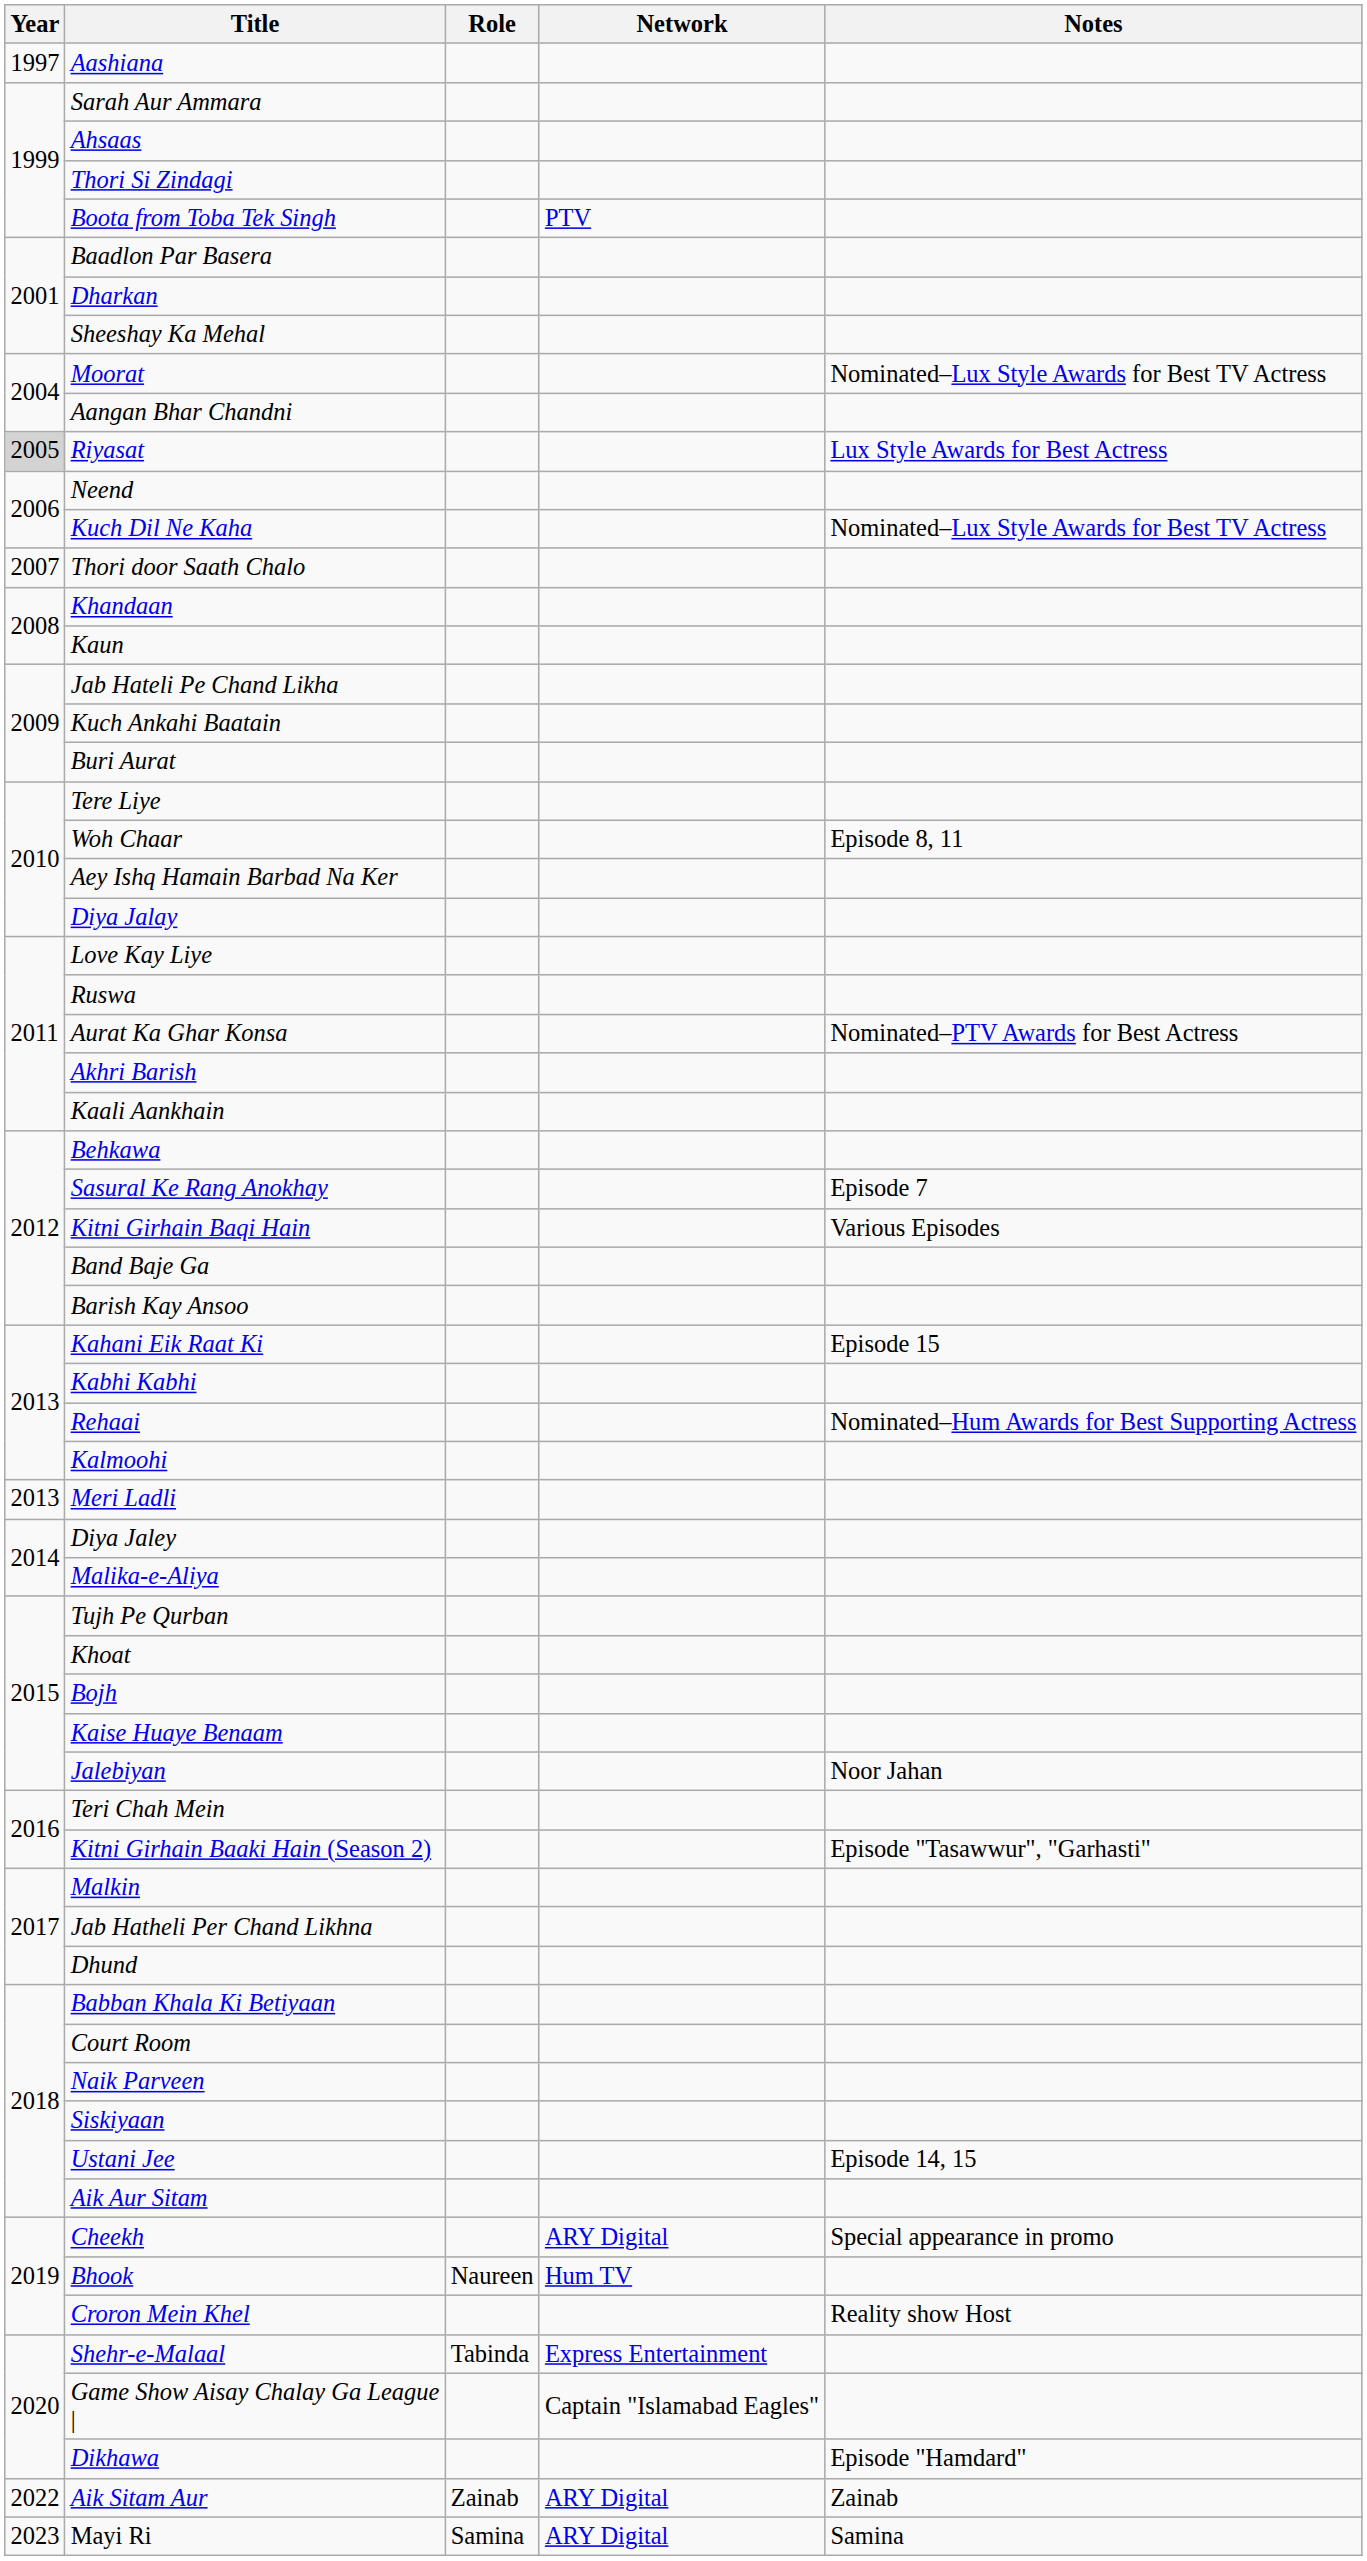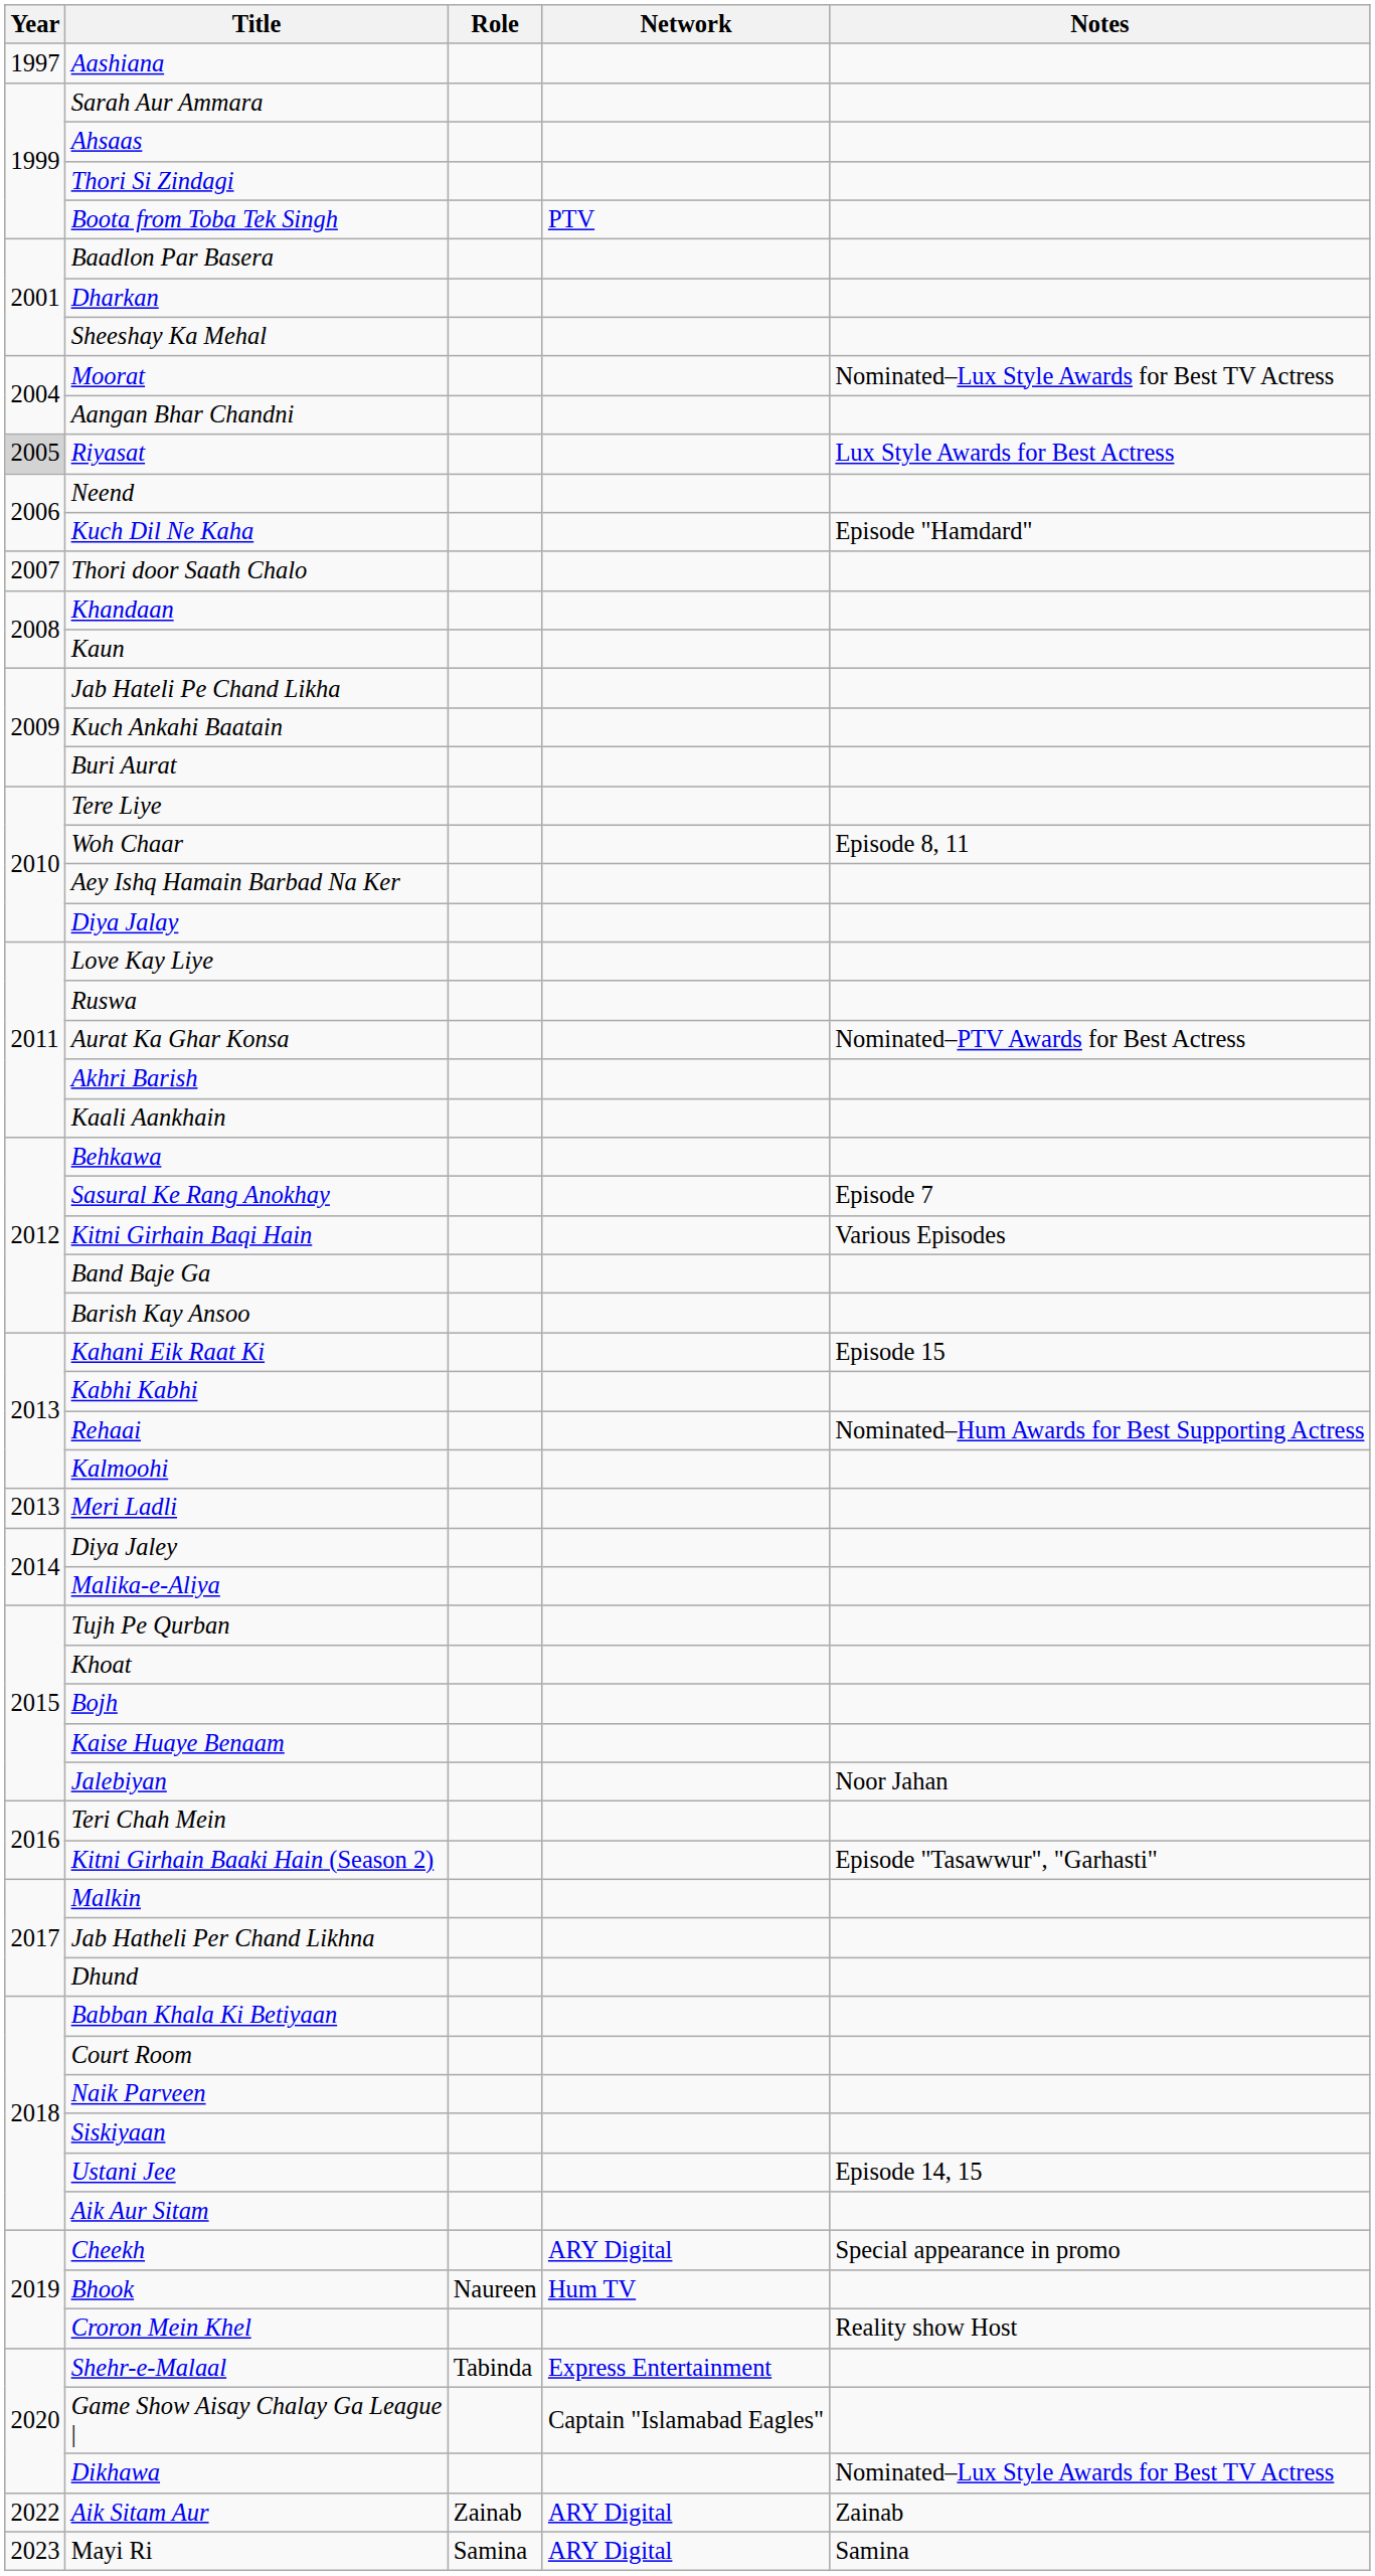 <table class="wikitable sortable plainrowheaders">
 <tr style="text-align:center;">
 <th scope="col">Year</th>
 <th scope="col">Title</th>
 <th>Role</th>
 <th>Network</th>
 <th scope="col">Notes</th>
 </tr>
 <tr>
 <td>1997</td>
 <td><em><a href='#'>Aashiana</a></em></td>
 <td></td>
 <td></td>
 <td></td>
 </tr>
 <tr>
 <td rowspan="4">1999</td>
 <td><em>Sarah Aur Ammara</em></td>
 <td></td>
 <td></td>
 <td></td>
 </tr>
 <tr>
 <td><em><a href='#'>Ahsaas</a></em></td>
 <td></td>
 <td></td>
 <td></td>
 </tr>
 <tr>
 <td><em><a href='#'>Thori Si Zindagi</a></em></td>
 <td></td>
 <td></td>
 <td></td>
 </tr>
 <tr>
 <td><em><a href='#'>Boota from Toba Tek Singh</a></em></td>
 <td></td>
 <td><a href='#'>PTV</a></td>
 <td></td>
 </tr>
 <tr>
 <td rowspan="3">2001</td>
 <td><em>Baadlon Par Basera</em></td>
 <td></td>
 <td></td>
 <td></td>
 </tr>
 <tr>
 <td><em><a href='#'>Dharkan</a></em></td>
 <td></td>
 <td></td>
 <td></td>
 </tr>
 <tr>
 <td><em>Sheeshay Ka Mehal</em></td>
 <td></td>
 <td></td>
 <td></td>
 </tr>
 <tr>
 <td rowspan="2">2004</td>
 <td><em><a href='#'>Moorat</a></em></td>
 <td></td>
 <td></td>
 <td>Nominated–<a href='#'>Lux Style Awards</a> for Best TV Actress</td>
 </tr>
 <tr>
 <td><em>Aangan Bhar Chandni</em></td>
 <td></td>
 <td></td>
 <td></td>
 </tr>
 <tr>
 <td style="background: lightgrey;">2005</td>
 <td><em><a href='#'>Riyasat</a></em></td>
 <td></td>
 <td></td>
 <td><a href='#'>Lux Style Awards for Best Actress</a></td>
 </tr>
 <tr>
 <td rowspan="2">2006</td>
 <td><em>Neend</em></td>
 <td></td>
 <td></td>
 <td></td>
 </tr>
 <tr>
 <td><em><a href='#'>Kuch Dil Ne Kaha</a></em></td>
 <td></td>
 <td></td>
-<td>Nominated–<a href='#'>Lux Style Awards for Best TV Actress</a></td>
+<td>Episode "Hamdard"</td>
 </tr>
 <tr>
 <td>2007</td>
 <td><em>Thori door Saath Chalo</em></td>
 <td></td>
 <td></td>
 <td></td>
 </tr>
 <tr>
 <td rowspan="2">2008</td>
 <td><em><a href='#'>Khandaan</a></em></td>
 <td></td>
 <td></td>
 <td></td>
 </tr>
 <tr>
 <td><em>Kaun</em></td>
 <td></td>
 <td></td>
 <td></td>
 </tr>
 <tr>
 <td rowspan="3">2009</td>
 <td><em>Jab Hateli Pe Chand Likha</em></td>
 <td></td>
 <td></td>
 <td></td>
 </tr>
 <tr>
 <td><em>Kuch Ankahi Baatain</em></td>
 <td></td>
 <td></td>
 <td></td>
 </tr>
 <tr>
 <td><em>Buri Aurat</em></td>
 <td></td>
 <td></td>
 <td></td>
 </tr>
 <tr>
 <td rowspan="4">2010</td>
 <td><em>Tere Liye</em></td>
 <td></td>
 <td></td>
 <td></td>
 </tr>
 <tr>
 <td><em>Woh Chaar</em></td>
 <td></td>
 <td></td>
 <td>Episode 8, 11</td>
 </tr>
 <tr>
 <td><em>Aey Ishq Hamain Barbad Na Ker</em></td>
 <td></td>
 <td></td>
 <td></td>
 </tr>
 <tr>
 <td><em><a href='#'>Diya Jalay</a></em></td>
 <td></td>
 <td></td>
 <td></td>
 </tr>
 <tr>
 <td rowspan="5">2011</td>
 <td><em>Love Kay Liye</em></td>
 <td></td>
 <td></td>
 <td></td>
 </tr>
 <tr>
 <td><em>Ruswa</em></td>
 <td></td>
 <td></td>
 <td></td>
 </tr>
 <tr>
 <td><em>Aurat Ka Ghar Konsa</em></td>
 <td></td>
 <td></td>
 <td>Nominated–<a href='#'>PTV Awards</a> for Best Actress</td>
 </tr>
 <tr>
 <td><em><a href='#'>Akhri Barish</a></em></td>
 <td></td>
 <td></td>
 <td></td>
 </tr>
 <tr>
 <td><em>Kaali Aankhain</em></td>
 <td></td>
 <td></td>
 <td></td>
 </tr>
 <tr>
 <td rowspan="5">2012</td>
 <td><em><a href='#'>Behkawa</a></em></td>
 <td></td>
 <td></td>
 <td></td>
 </tr>
 <tr>
 <td><em><a href='#'>Sasural Ke Rang Anokhay</a></em></td>
 <td></td>
 <td></td>
 <td>Episode 7</td>
 </tr>
 <tr>
 <td><em><a href='#'>Kitni Girhain Baqi Hain</a></em></td>
 <td></td>
 <td></td>
 <td>Various Episodes</td>
 </tr>
 <tr>
 <td><em>Band Baje Ga</em></td>
 <td></td>
 <td></td>
 <td></td>
 </tr>
 <tr>
 <td><em>Barish Kay Ansoo</em></td>
 <td></td>
 <td></td>
 <td></td>
 </tr>
 <tr>
 <td rowspan="4">2013</td>
 <td><em><a href='#'>Kahani Eik Raat Ki</a></em></td>
 <td></td>
 <td></td>
 <td>Episode 15</td>
 </tr>
 <tr>
 <td><em><a href='#'>Kabhi Kabhi</a></em></td>
 <td></td>
 <td></td>
 <td></td>
 </tr>
 <tr>
 <td><em><a href='#'>Rehaai</a></em></td>
 <td></td>
 <td></td>
 <td>Nominated–<a href='#'>Hum Awards for Best Supporting Actress</a></td>
 </tr>
 <tr>
 <td><em><a href='#'>Kalmoohi</a></em></td>
 <td></td>
 <td></td>
 <td></td>
 </tr>
 <tr>
 <td>2013</td>
 <td><em><a href='#'>Meri Ladli</a></em></td>
 <td></td>
 <td></td>
 <td></td>
 </tr>
 <tr>
 <td rowspan="2">2014</td>
 <td><em>Diya Jaley</em></td>
 <td></td>
 <td></td>
 <td></td>
 </tr>
 <tr>
 <td><em><a href='#'>Malika-e-Aliya</a></em></td>
 <td></td>
 <td></td>
 <td></td>
 </tr>
 <tr>
 <td rowspan="5">2015</td>
 <td><em>Tujh Pe Qurban</em></td>
 <td></td>
 <td></td>
 <td></td>
 </tr>
 <tr>
 <td><em>Khoat</em></td>
 <td></td>
 <td></td>
 <td></td>
 </tr>
 <tr>
 <td><em><a href='#'>Bojh</a></em></td>
 <td></td>
 <td></td>
 <td></td>
 </tr>
 <tr>
 <td><em><a href='#'>Kaise Huaye Benaam</a></em></td>
 <td></td>
 <td></td>
 <td></td>
 </tr>
 <tr>
 <td><em><a href='#'>Jalebiyan</a></em></td>
 <td></td>
 <td></td>
 <td>Noor Jahan</td>
 </tr>
 <tr>
 <td rowspan="2">2016</td>
 <td><em>Teri Chah Mein</em></td>
 <td></td>
 <td></td>
 <td></td>
 </tr>
 <tr>
 <td><a href='#'><em>Kitni Girhain Baaki Hain</em> (Season 2)</a></td>
 <td></td>
 <td></td>
 <td>Episode "Tasawwur", "Garhasti"</td>
 </tr>
 <tr>
 <td rowspan="3">2017</td>
 <td><em><a href='#'>Malkin</a></em></td>
 <td></td>
 <td></td>
 <td></td>
 </tr>
 <tr>
 <td><em>Jab Hatheli Per Chand Likhna</em></td>
 <td></td>
 <td></td>
 <td></td>
 </tr>
 <tr>
 <td><em>Dhund</em></td>
 <td></td>
 <td></td>
 <td></td>
 </tr>
 <tr>
 <td rowspan="6">2018</td>
 <td><em><a href='#'>Babban Khala Ki Betiyaan</a></em></td>
 <td></td>
 <td></td>
 <td></td>
 </tr>
 <tr>
 <td><em>Court Room</em></td>
 <td></td>
 <td></td>
 <td></td>
 </tr>
 <tr>
 <td><em><a href='#'>Naik Parveen</a></em></td>
 <td></td>
 <td></td>
 <td></td>
 </tr>
 <tr>
 <td><em><a href='#'>Siskiyaan</a></em></td>
 <td></td>
 <td></td>
 <td></td>
 </tr>
 <tr>
 <td><em><a href='#'>Ustani Jee</a></em></td>
 <td></td>
 <td></td>
 <td>Episode 14, 15</td>
 </tr>
 <tr>
 <td><em><a href='#'>Aik Aur Sitam</a></em></td>
 <td></td>
 <td></td>
 <td></td>
 </tr>
 <tr>
 <td rowspan="3">2019</td>
 <td><em><a href='#'>Cheekh</a></em></td>
 <td></td>
 <td><a href='#'>ARY Digital</a></td>
 <td>Special appearance in promo</td>
 </tr>
 <tr>
 <td><em><a href='#'>Bhook</a></em></td>
 <td>Naureen</td>
 <td><a href='#'>Hum TV</a></td>
 <td></td>
 </tr>
 <tr>
 <td><em><a href='#'>Croron Mein Khel</a></em></td>
 <td></td>
 <td></td>
 <td>Reality show Host</td>
 </tr>
 <tr>
 <td rowspan="3">2020</td>
 <td><em><a href='#'>Shehr-e-Malaal</a></em></td>
 <td>Tabinda</td>
 <td><a href='#'>Express Entertainment</a></td>
 <td></td>
 </tr>
 <tr>
 <td><em>Game Show Aisay Chalay Ga League</em><br>|</td>
 <td></td>
 <td>Captain "Islamabad Eagles"</td>
 </tr>
 <tr>
 <td><em><a href='#'>Dikhawa</a></em></td>
 <td></td>
 <td></td>
-<td>Episode "Hamdard"</td>
+<td>Nominated–<a href='#'>Lux Style Awards for Best TV Actress</a></td>
 </tr>
 <tr>
 <td>2022</td>
 <td><em><a href='#'>Aik Sitam Aur</a></em></td>
 <td>Zainab</td>
 <td><a href='#'>ARY Digital</a></td>
 <td>Zainab</td>
 </tr>
 <tr>
 <td>2023</td>
 <td>Mayi Ri</td>
 <td>Samina</td>
 <td><a href='#'>ARY Digital</a></td>
 <td>Samina</td>
 </tr>
 </table>
